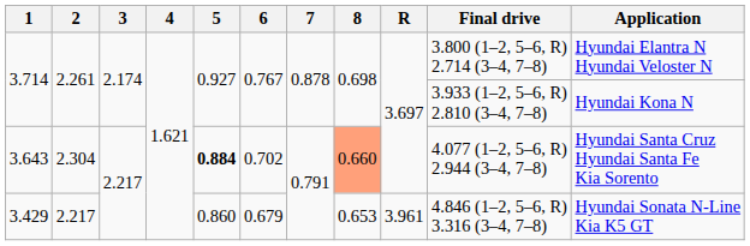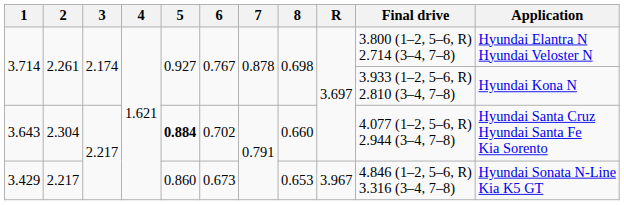 <table class=wikitable>
 <tr>
 <th>1</th>
 <th>2</th>
 <th>3</th>
 <th>4</th>
 <th>5</th>
 <th>6</th>
 <th>7</th>
 <th>8</th>
 <th>R</th>
 <th>Final drive</th>
 <th>Application</th>
 </tr>
 <tr>
 <td rowspan=2>3.714</td>
 <td rowspan=2>2.261</td>
 <td rowspan=2>2.174</td>
 <td rowspan=4>1.621</td>
 <td rowspan=2>0.927</td>
 <td rowspan=2>0.767</td>
 <td rowspan=2>0.878</td>
 <td rowspan=2>0.698</td>
 <td rowspan=3>3.697</td>
 <td>3.800 (1–2, 5–6, R)<br>2.714 (3–4, 7–8)</td>
 <td><a href='#'>Hyundai Elantra N</a><br><a href='#'>Hyundai Veloster N</a></td>
 </tr>
 <tr>
 <td>3.933 (1–2, 5–6, R)<br>2.810 (3–4, 7–8)</td>
 <td><a href='#'>Hyundai Kona N</a></td>
 </tr>
 <tr>
 <td>3.643</td>
 <td>2.304</td>
 <td rowspan=2>2.217</td>
 <td><strong>0.884</strong></td>
 <td>0.702</td>
 <td rowspan=2>0.791</td>
-<td style="background: lightsalmon;">0.660</td>
+<td>0.660</td>
 <td>4.077 (1–2, 5–6, R)<br>2.944 (3–4, 7–8)</td>
 <td><a href='#'>Hyundai Santa Cruz</a><br><a href='#'>Hyundai Santa Fe</a><br><a href='#'>Kia Sorento</a></td>
 </tr>
 <tr>
 <td>3.429</td>
 <td>2.217</td>
 <td>0.860</td>
-<td>0.679</td>
+<td>0.673</td>
 <td>0.653</td>
-<td>3.961</td>
+<td>3.967</td>
 <td>4.846 (1–2, 5–6, R)<br>3.316 (3–4, 7–8)</td>
 <td><a href='#'>Hyundai Sonata N-Line</a><br><a href='#'>Kia K5 GT</a></td>
 </tr>
 </table>
